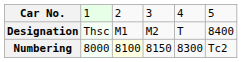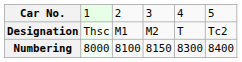 <table class="wikitable">
 <tr>
 <th>Car No.</th>
 <td style="background: #E6FFE6">1</td>
 <td>2</td>
 <td>3</td>
 <td>4</td>
 <td>5</td>
 </tr>
 <tr>
 <th>Designation</th>
 <td style="background: #F5FFF5">Thsc</td>
 <td>M1</td>
 <td>M2</td>
 <td>T</td>
-<td>8400</td>
+<td>Tc2</td>
 </tr>
 <tr>
 <th>Numbering</th>
 <td style="background: #F5FFF5">8000</td>
-<td style="background: lightyellow;">8100</td>
+<td>8100</td>
 <td>8150</td>
 <td>8300</td>
-<td>Tc2</td>
+<td>8400</td>
 </tr>
 </table>
